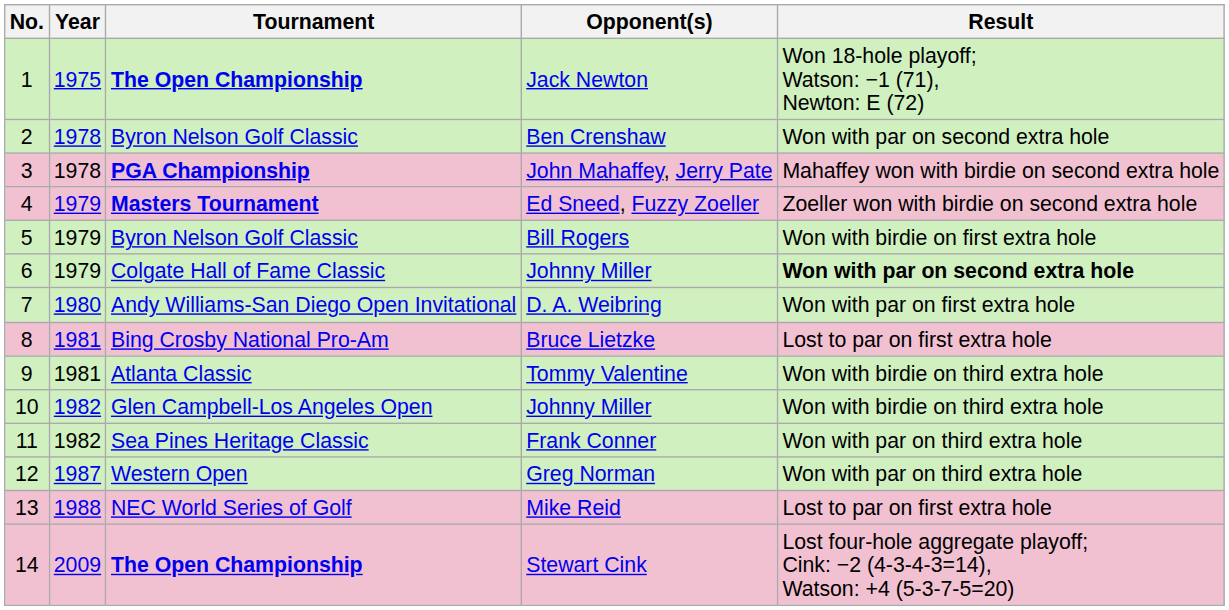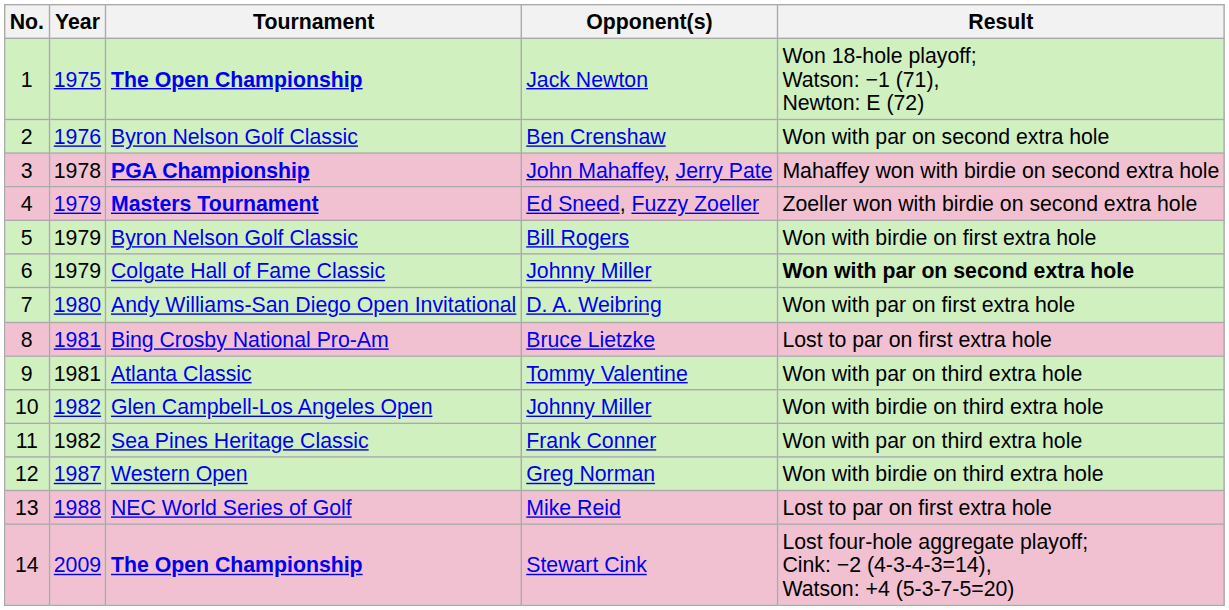 <table class="wikitable" style="font-size:95%;">
 <tr>
 <th>No.</th>
 <th>Year</th>
 <th>Tournament</th>
 <th>Opponent(s)</th>
 <th>Result</th>
 </tr>
 <tr style="background:#D0f0c0;">
 <td align=center>1</td>
 <td><a href='#'>1975</a></td>
 <td><strong><a href='#'>The Open Championship</a></strong></td>
 <td> <a href='#'>Jack Newton</a></td>
 <td>Won 18-hole playoff;<br>Watson: −1 (71),<br>Newton: E (72)</td>
 </tr>
 <tr style="background:#D0f0c0;">
 <td align=center>2</td>
-<td><a href='#'>1978</a></td>
+<td><a href='#'>1976</a></td>
 <td><a href='#'>Byron Nelson Golf Classic</a></td>
 <td> <a href='#'>Ben Crenshaw</a></td>
 <td>Won with par on second extra hole</td>
 </tr>
 <tr style="background:#F2C1D1;">
 <td align=center>3</td>
 <td>1978</td>
 <td><strong><a href='#'>PGA Championship</a></strong></td>
 <td> <a href='#'>John Mahaffey</a>,  <a href='#'>Jerry Pate</a></td>
 <td>Mahaffey won with birdie on second extra hole</td>
 </tr>
 <tr style="background:#F2C1D1;">
 <td align=center>4</td>
 <td><a href='#'>1979</a></td>
 <td><strong><a href='#'>Masters Tournament</a></strong></td>
 <td> <a href='#'>Ed Sneed</a>,  <a href='#'>Fuzzy Zoeller</a></td>
 <td>Zoeller won with birdie on second extra hole</td>
 </tr>
 <tr style="background:#D0f0c0;">
 <td align=center>5</td>
 <td>1979</td>
 <td><a href='#'>Byron Nelson Golf Classic</a></td>
 <td> <a href='#'>Bill Rogers</a></td>
 <td>Won with birdie on first extra hole</td>
 </tr>
 <tr style="background:#D0f0c0;">
 <td align=center>6</td>
 <td>1979</td>
 <td><a href='#'>Colgate Hall of Fame Classic</a></td>
 <td> <a href='#'>Johnny Miller</a></td>
 <td><strong>Won with par on second extra hole</strong></td>
 </tr>
 <tr style="background:#D0f0c0;">
 <td align=center>7</td>
 <td><a href='#'>1980</a></td>
 <td><a href='#'>Andy Williams-San Diego Open Invitational</a></td>
 <td> <a href='#'>D. A. Weibring</a></td>
 <td>Won with par on first extra hole</td>
 </tr>
 <tr style="background:#F2C1D1;">
 <td align=center>8</td>
 <td><a href='#'>1981</a></td>
 <td><a href='#'>Bing Crosby National Pro-Am</a></td>
 <td> <a href='#'>Bruce Lietzke</a></td>
 <td>Lost to par on first extra hole</td>
 </tr>
 <tr style="background:#D0f0c0;">
 <td align=center>9</td>
 <td>1981</td>
 <td><a href='#'>Atlanta Classic</a></td>
 <td> <a href='#'>Tommy Valentine</a></td>
-<td>Won with birdie on third extra hole</td>
+<td>Won with par on third extra hole</td>
 </tr>
 <tr style="background:#D0f0c0;">
 <td align=center>10</td>
 <td><a href='#'>1982</a></td>
 <td><a href='#'>Glen Campbell-Los Angeles Open</a></td>
 <td> <a href='#'>Johnny Miller</a></td>
 <td>Won with birdie on third extra hole</td>
 </tr>
 <tr style="background:#D0f0c0;">
 <td align=center>11</td>
 <td>1982</td>
 <td><a href='#'>Sea Pines Heritage Classic</a></td>
 <td> <a href='#'>Frank Conner</a></td>
 <td>Won with par on third extra hole</td>
 </tr>
 <tr style="background:#D0f0c0;">
 <td align=center>12</td>
 <td><a href='#'>1987</a></td>
 <td><a href='#'>Western Open</a></td>
 <td> <a href='#'>Greg Norman</a></td>
-<td>Won with par on third extra hole</td>
+<td>Won with birdie on third extra hole</td>
 </tr>
 <tr style="background:#F2C1D1;">
 <td align=center>13</td>
 <td><a href='#'>1988</a></td>
 <td><a href='#'>NEC World Series of Golf</a></td>
 <td> <a href='#'>Mike Reid</a></td>
 <td>Lost to par on first extra hole</td>
 </tr>
 <tr style="background:#F2C1D1;">
 <td align=center>14</td>
 <td><a href='#'>2009</a></td>
 <td><strong><a href='#'>The Open Championship</a></strong></td>
 <td> <a href='#'>Stewart Cink</a></td>
 <td>Lost four-hole aggregate playoff;<br>Cink: −2 (4-3-4-3=14),<br>Watson: +4 (5-3-7-5=20)</td>
 </tr>
 </table>
